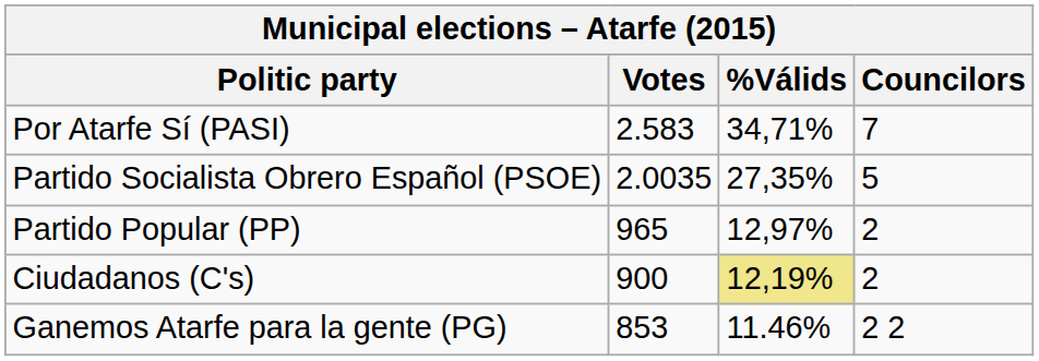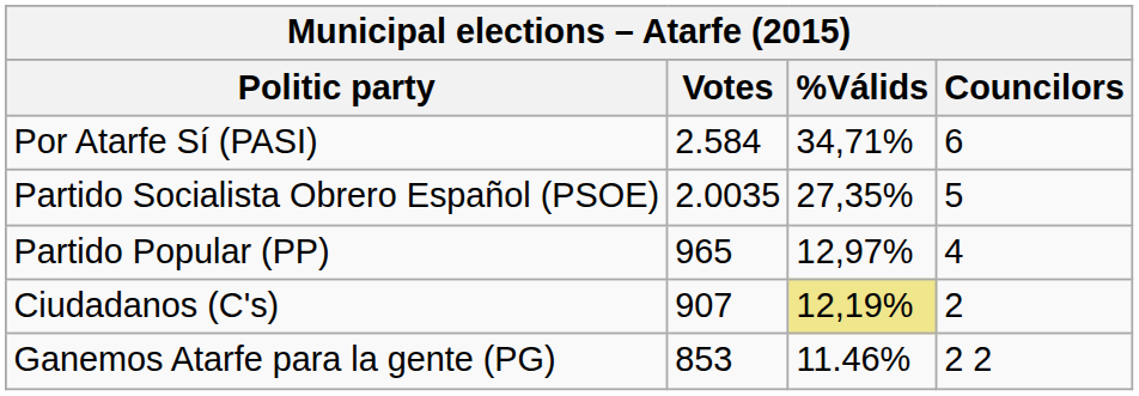 <table class="wikitable">
 <tr>
 <th colspan="4">Municipal elections – Atarfe (2015)</th>
 </tr>
 <tr>
 <th>Politic party</th>
 <th>Votes</th>
 <th>%Válids</th>
 <th>Councilors</th>
 </tr>
 <tr>
 <td>Por Atarfe Sí (PASI)</td>
-<td>2.583</td>
+<td>2.584</td>
 <td>34,71%</td>
-<td>7</td>
+<td>6</td>
 </tr>
 <tr>
 <td>Partido Socialista Obrero Español (PSOE)</td>
 <td>2.0035</td>
 <td>27,35%</td>
 <td>5</td>
 </tr>
 <tr>
 <td>Partido Popular (PP)</td>
 <td>965</td>
 <td>12,97%</td>
-<td>2</td>
+<td>4</td>
 </tr>
 <tr>
 <td>Ciudadanos (C's)</td>
-<td>900</td>
+<td>907</td>
 <td style="background: khaki;">12,19%</td>
 <td>2</td>
 </tr>
 <tr>
 <td>Ganemos Atarfe para la gente (PG)</td>
 <td>853</td>
 <td>11.46%</td>
 <td>2 2</td>
 </tr>
 </table>
